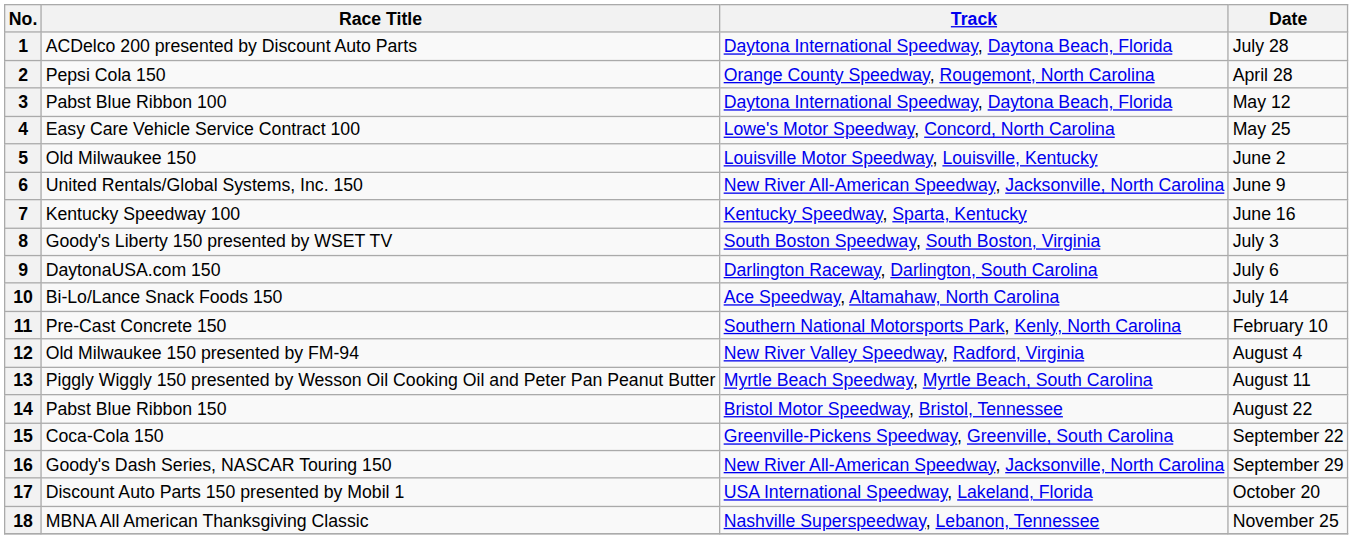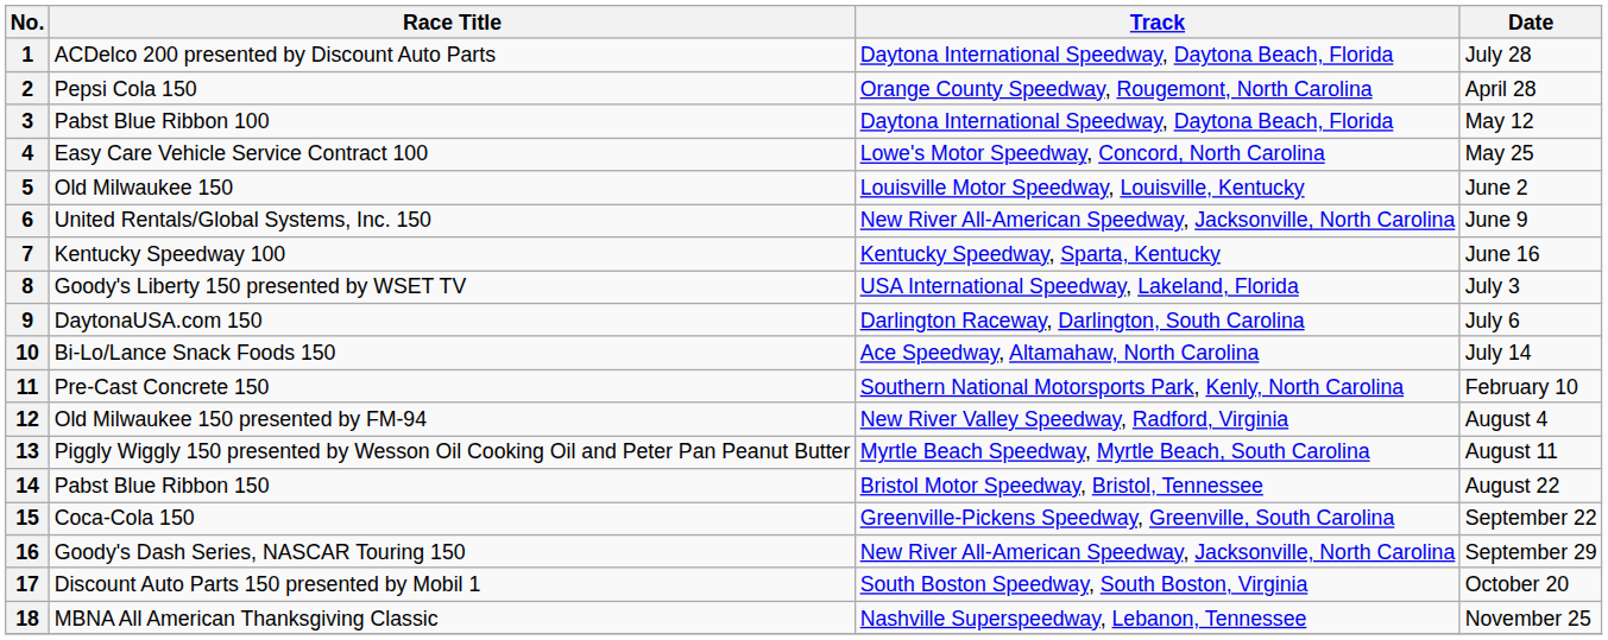 <table class="wikitable" style="font-size:85%;">
 <tr>
 <th>No.</th>
 <th>Race Title</th>
 <th><a href='#'>Track</a></th>
 <th>Date</th>
 </tr>
 <tr>
 <th>1</th>
 <td>ACDelco 200 presented by Discount Auto Parts</td>
 <td><a href='#'>Daytona International Speedway</a>, <a href='#'>Daytona Beach, Florida</a></td>
 <td>July 28</td>
 </tr>
 <tr>
 <th>2</th>
 <td>Pepsi Cola 150</td>
 <td><a href='#'>Orange County Speedway</a>, <a href='#'>Rougemont, North Carolina</a></td>
 <td>April 28</td>
 </tr>
 <tr>
 <th>3</th>
 <td>Pabst Blue Ribbon 100</td>
 <td><a href='#'>Daytona International Speedway</a>, <a href='#'>Daytona Beach, Florida</a></td>
 <td>May 12</td>
 </tr>
 <tr>
 <th>4</th>
 <td>Easy Care Vehicle Service Contract 100</td>
 <td><a href='#'>Lowe's Motor Speedway</a>, <a href='#'>Concord, North Carolina</a></td>
 <td>May 25</td>
 </tr>
 <tr>
 <th>5</th>
 <td>Old Milwaukee 150</td>
 <td><a href='#'>Louisville Motor Speedway</a>, <a href='#'>Louisville, Kentucky</a></td>
 <td>June 2</td>
 </tr>
 <tr>
 <th>6</th>
 <td>United Rentals/Global Systems, Inc. 150</td>
 <td><a href='#'>New River All-American Speedway</a>, <a href='#'>Jacksonville, North Carolina</a></td>
 <td>June 9</td>
 </tr>
 <tr>
 <th>7</th>
 <td>Kentucky Speedway 100</td>
 <td><a href='#'>Kentucky Speedway</a>, <a href='#'>Sparta, Kentucky</a></td>
 <td>June 16</td>
 </tr>
 <tr>
 <th>8</th>
 <td>Goody's Liberty 150 presented by WSET TV</td>
-<td><a href='#'>South Boston Speedway</a>, <a href='#'>South Boston, Virginia</a></td>
+<td><a href='#'>USA International Speedway</a>, <a href='#'>Lakeland, Florida</a></td>
 <td>July 3</td>
 </tr>
 <tr>
 <th>9</th>
 <td>DaytonaUSA.com 150</td>
 <td><a href='#'>Darlington Raceway</a>, <a href='#'>Darlington, South Carolina</a></td>
 <td>July 6</td>
 </tr>
 <tr>
 <th>10</th>
 <td>Bi-Lo/Lance Snack Foods 150</td>
 <td><a href='#'>Ace Speedway</a>, <a href='#'>Altamahaw, North Carolina</a></td>
 <td>July 14</td>
 </tr>
 <tr>
 <th>11</th>
 <td>Pre-Cast Concrete 150</td>
 <td><a href='#'>Southern National Motorsports Park</a>, <a href='#'>Kenly, North Carolina</a></td>
 <td>February 10</td>
 </tr>
 <tr>
 <th>12</th>
 <td>Old Milwaukee 150 presented by FM-94</td>
 <td><a href='#'>New River Valley Speedway</a>, <a href='#'>Radford, Virginia</a></td>
 <td>August 4</td>
 </tr>
 <tr>
 <th>13</th>
 <td>Piggly Wiggly 150 presented by Wesson Oil Cooking Oil and Peter Pan Peanut Butter</td>
 <td><a href='#'>Myrtle Beach Speedway</a>, <a href='#'>Myrtle Beach, South Carolina</a></td>
 <td>August 11</td>
 </tr>
 <tr>
 <th>14</th>
 <td>Pabst Blue Ribbon 150</td>
 <td><a href='#'>Bristol Motor Speedway</a>, <a href='#'>Bristol, Tennessee</a></td>
 <td>August 22</td>
 </tr>
 <tr>
 <th>15</th>
 <td>Coca-Cola 150</td>
 <td><a href='#'>Greenville-Pickens Speedway</a>, <a href='#'>Greenville, South Carolina</a></td>
 <td>September 22</td>
 </tr>
 <tr>
 <th>16</th>
 <td>Goody's Dash Series, NASCAR Touring 150</td>
 <td><a href='#'>New River All-American Speedway</a>, <a href='#'>Jacksonville, North Carolina</a></td>
 <td>September 29</td>
 </tr>
 <tr>
 <th>17</th>
 <td>Discount Auto Parts 150 presented by Mobil 1</td>
-<td><a href='#'>USA International Speedway</a>, <a href='#'>Lakeland, Florida</a></td>
+<td><a href='#'>South Boston Speedway</a>, <a href='#'>South Boston, Virginia</a></td>
 <td>October 20</td>
 </tr>
 <tr>
 <th>18</th>
 <td>MBNA All American Thanksgiving Classic</td>
 <td><a href='#'>Nashville Superspeedway</a>, <a href='#'>Lebanon, Tennessee</a></td>
 <td>November 25</td>
 </tr>
 <tr>
 </tr>
 </table>
